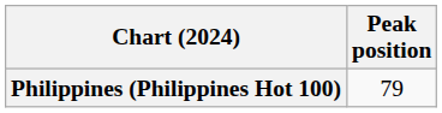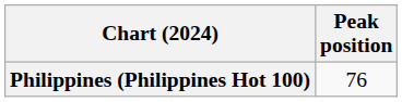 <table class="wikitable plainrowheaders" style="text-align:center">
 <tr>
 <th scope="col">Chart (2024)</th>
 <th scope="col">Peak<br>position</th>
 </tr>
 <tr>
 <th scope="row">Philippines (Philippines Hot 100)</th>
-<td>79</td>
+<td>76</td>
 </tr>
 </table>
